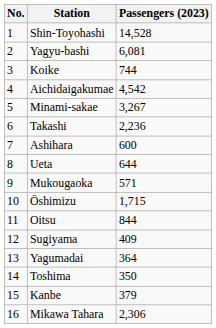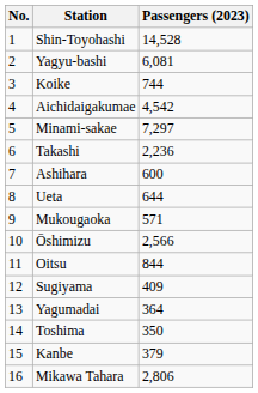 <table class="wikitable">
 <tr>
 <th>No.</th>
 <th>Station</th>
 <th>Passengers (2023)</th>
 </tr>
 <tr>
 <td>1</td>
 <td>Shin-Toyohashi</td>
 <td>14,528</td>
 </tr>
 <tr>
 <td>2</td>
 <td>Yagyu-bashi</td>
 <td>6,081</td>
 </tr>
 <tr>
 <td>3</td>
 <td>Koike</td>
 <td>744</td>
 </tr>
 <tr>
 <td>4</td>
 <td>Aichidaigakumae</td>
 <td>4,542</td>
 </tr>
 <tr>
 <td>5</td>
 <td>Minami-sakae</td>
-<td>3,267</td>
+<td>7,297</td>
 </tr>
 <tr>
 <td>6</td>
 <td>Takashi</td>
 <td>2,236</td>
 </tr>
 <tr>
 <td>7</td>
 <td>Ashihara</td>
 <td>600</td>
 </tr>
 <tr>
 <td>8</td>
 <td>Ueta</td>
 <td>644</td>
 </tr>
 <tr>
 <td>9</td>
 <td>Mukougaoka</td>
 <td>571</td>
 </tr>
 <tr>
 <td>10</td>
 <td>Ōshimizu</td>
-<td>1,715</td>
+<td>2,566</td>
 </tr>
 <tr>
 <td>11</td>
 <td>Oitsu</td>
 <td>844</td>
 </tr>
 <tr>
 <td>12</td>
 <td>Sugiyama</td>
 <td>409</td>
 </tr>
 <tr>
 <td>13</td>
 <td>Yagumadai</td>
 <td>364</td>
 </tr>
 <tr>
 <td>14</td>
 <td>Toshima</td>
 <td>350</td>
 </tr>
 <tr>
 <td>15</td>
 <td>Kanbe</td>
 <td>379</td>
 </tr>
 <tr>
 <td>16</td>
 <td>Mikawa Tahara</td>
-<td>2,306</td>
+<td>2,806</td>
 </tr>
 </table>
